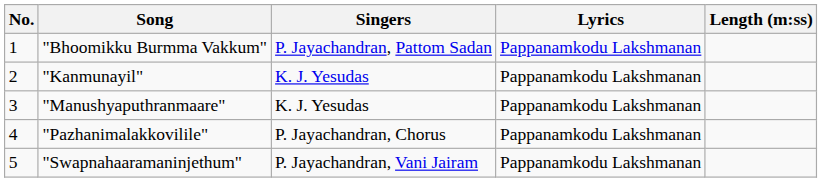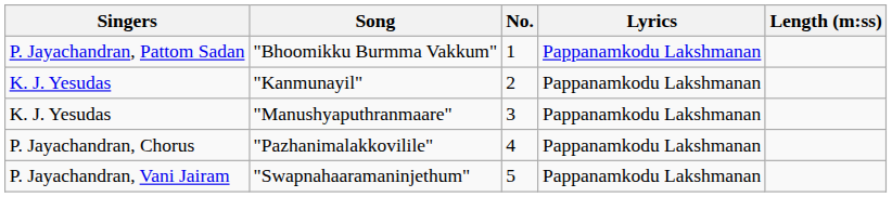 <table class="wikitable" style="font-size:95%;">
 <tr>
+<th>Singers</th>
+<th>Song</th>
 <th>No.</th>
-<th>Song</th>
-<th>Singers</th>
 <th>Lyrics</th>
 <th>Length (m:ss)</th>
 </tr>
 <tr>
+<td><a href='#'>P. Jayachandran</a>, <a href='#'>Pattom Sadan</a></td>
+<td>"Bhoomikku Burmma Vakkum"</td>
 <td>1</td>
-<td>"Bhoomikku Burmma Vakkum"</td>
-<td><a href='#'>P. Jayachandran</a>, <a href='#'>Pattom Sadan</a></td>
 <td><a href='#'>Pappanamkodu Lakshmanan</a></td>
 <td></td>
 </tr>
 <tr>
+<td><a href='#'>K. J. Yesudas</a></td>
+<td>"Kanmunayil"</td>
 <td>2</td>
-<td>"Kanmunayil"</td>
-<td><a href='#'>K. J. Yesudas</a></td>
 <td>Pappanamkodu Lakshmanan</td>
 <td></td>
 </tr>
 <tr>
+<td>K. J. Yesudas</td>
+<td>"Manushyaputhranmaare"</td>
 <td>3</td>
-<td>"Manushyaputhranmaare"</td>
-<td>K. J. Yesudas</td>
 <td>Pappanamkodu Lakshmanan</td>
 <td></td>
 </tr>
 <tr>
+<td>P. Jayachandran, Chorus</td>
+<td>"Pazhanimalakkovilile"</td>
 <td>4</td>
-<td>"Pazhanimalakkovilile"</td>
-<td>P. Jayachandran, Chorus</td>
 <td>Pappanamkodu Lakshmanan</td>
 <td></td>
 </tr>
 <tr>
+<td>P. Jayachandran, <a href='#'>Vani Jairam</a></td>
+<td>"Swapnahaaramaninjethum"</td>
 <td>5</td>
-<td>"Swapnahaaramaninjethum"</td>
-<td>P. Jayachandran, <a href='#'>Vani Jairam</a></td>
 <td>Pappanamkodu Lakshmanan</td>
 <td></td>
 </tr>
 </table>
